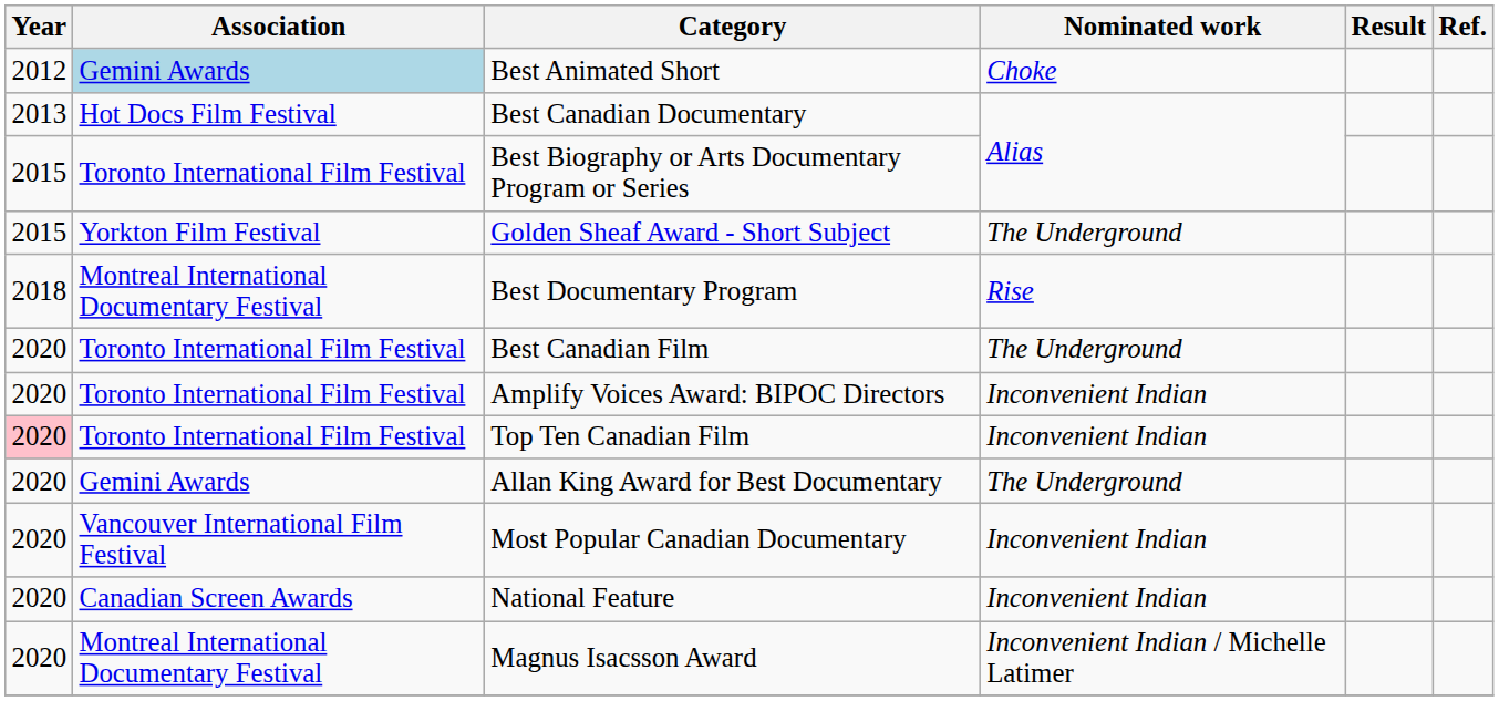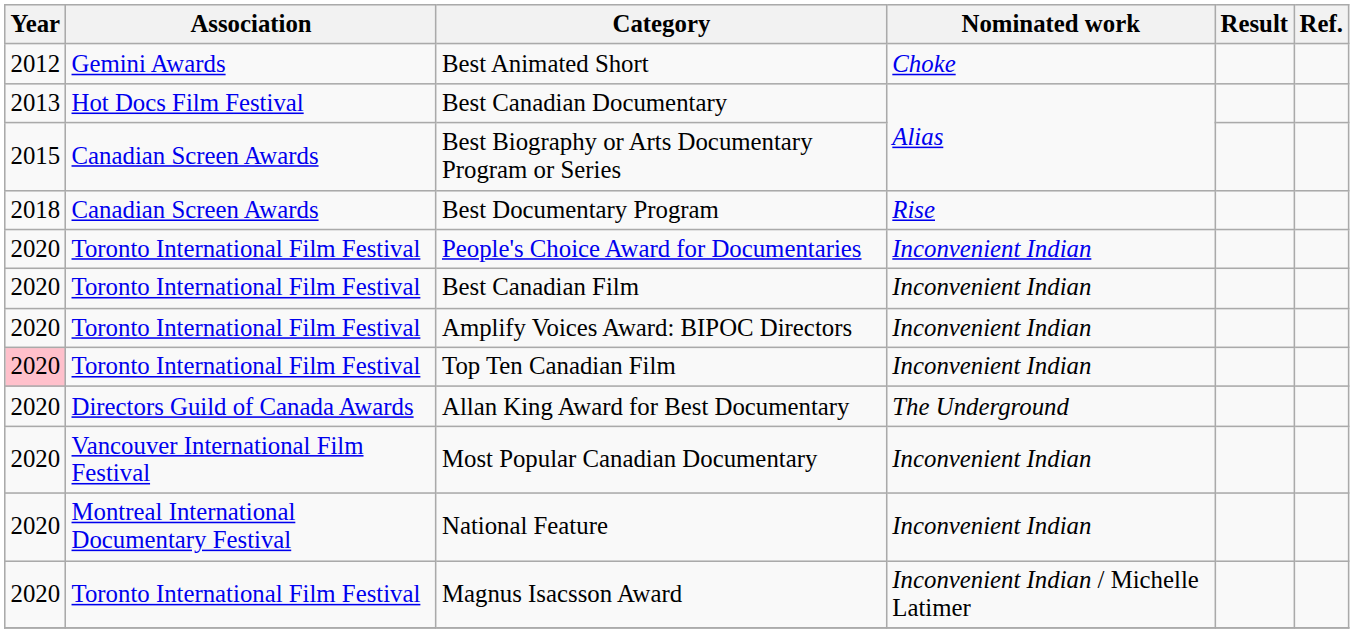 <table class="wikitable sortable">
 <tr>
 <th>Year</th>
 <th>Association</th>
 <th>Category</th>
 <th>Nominated work</th>
 <th>Result</th>
 <th>Ref.</th>
 </tr>
 <tr>
 <td>2012</td>
-<td style="background: lightblue;"><a href='#'>Gemini Awards</a></td>
+<td><a href='#'>Gemini Awards</a></td>
 <td>Best Animated Short</td>
 <td><em><a href='#'>Choke</a></em></td>
 <td></td>
 <td align="center"></td>
 </tr>
 <tr>
 <td rowspan="1">2013</td>
 <td rowspan="1"><a href='#'>Hot Docs Film Festival</a></td>
 <td>Best Canadian Documentary</td>
 <td rowspan="2"><em><a href='#'>Alias</a></em></td>
 <td></td>
 <td align="center"></td>
 </tr>
 <tr>
 <td rowspan="1">2015</td>
-<td><a href='#'>Toronto International Film Festival</a></td>
+<td rowspan="1"><a href='#'>Canadian Screen Awards</a></td>
 <td>Best Biography or Arts Documentary Program or Series</td>
 <td></td>
 <td align="center"></td>
 </tr>
 <tr>
-<td>2015</td>
-<td><a href='#'>Yorkton Film Festival</a></td>
-<td><a href='#'>Golden Sheaf Award - Short Subject</a></td>
-<td><em>The Underground</em></td>
-<td></td>
-<td align="center"></td>
-</tr>
-<tr>
 <td>2018</td>
-<td><a href='#'>Montreal International Documentary Festival</a></td>
+<td><a href='#'>Canadian Screen Awards</a></td>
 <td>Best Documentary Program</td>
 <td><em><a href='#'>Rise</a></em></td>
 <td></td>
 <td></td>
 </tr>
 <tr>
 <td>2020</td>
 <td><a href='#'>Toronto International Film Festival</a></td>
+<td><a href='#'>People's Choice Award for Documentaries</a></td>
+<td><em><a href='#'>Inconvenient Indian</a></em></td>
+<td></td>
+<td align="center"></td>
+</tr>
+<tr>
+<td>2020</td>
+<td><a href='#'>Toronto International Film Festival</a></td>
 <td>Best Canadian Film</td>
-<td><em>The Underground</em></td>
+<td><em>Inconvenient Indian</em></td>
 <td></td>
 <td align="center"></td>
 </tr>
 <tr>
 <td>2020</td>
 <td><a href='#'>Toronto International Film Festival</a></td>
 <td>Amplify Voices Award: BIPOC Directors</td>
 <td><em>Inconvenient Indian</em></td>
 <td></td>
 <td align="center"></td>
 </tr>
 <tr>
 <td style="background: pink;">2020</td>
 <td><a href='#'>Toronto International Film Festival</a></td>
 <td>Top Ten Canadian Film</td>
 <td><em>Inconvenient Indian</em></td>
 <td></td>
 <td></td>
 </tr>
 <tr>
 <td>2020</td>
-<td><a href='#'>Gemini Awards</a></td>
+<td><a href='#'>Directors Guild of Canada Awards</a></td>
 <td>Allan King Award for Best Documentary</td>
 <td><em>The Underground</em></td>
 <td></td>
 <td></td>
 </tr>
 <tr>
 <td>2020</td>
 <td><a href='#'>Vancouver International Film Festival</a></td>
 <td>Most Popular Canadian Documentary</td>
 <td><em>Inconvenient Indian</em></td>
 <td></td>
 <td align="center"></td>
 </tr>
 <tr>
 <td>2020</td>
-<td><a href='#'>Canadian Screen Awards</a></td>
+<td><a href='#'>Montreal International Documentary Festival</a></td>
 <td>National Feature</td>
 <td><em>Inconvenient Indian</em></td>
 <td></td>
 <td align="center"></td>
 </tr>
 <tr>
 <td>2020</td>
-<td><a href='#'>Montreal International Documentary Festival</a></td>
+<td><a href='#'>Toronto International Film Festival</a></td>
 <td>Magnus Isacsson Award</td>
 <td><em>Inconvenient Indian</em> / Michelle Latimer</td>
 <td></td>
 <td align="center"></td>
 </tr>
 <tr>
 </tr>
 </table>
